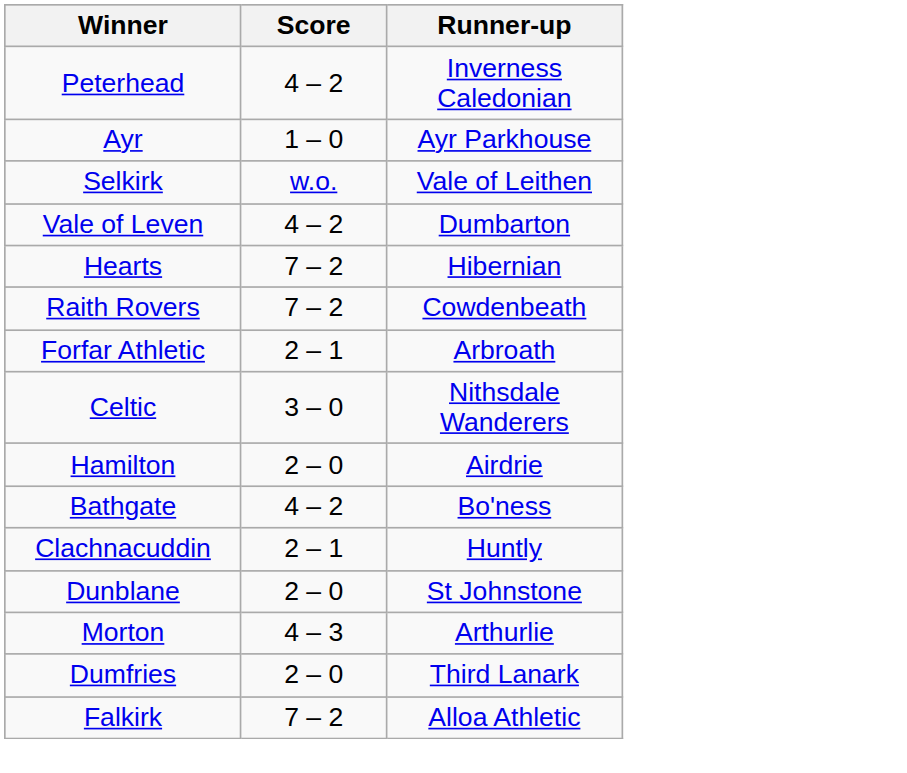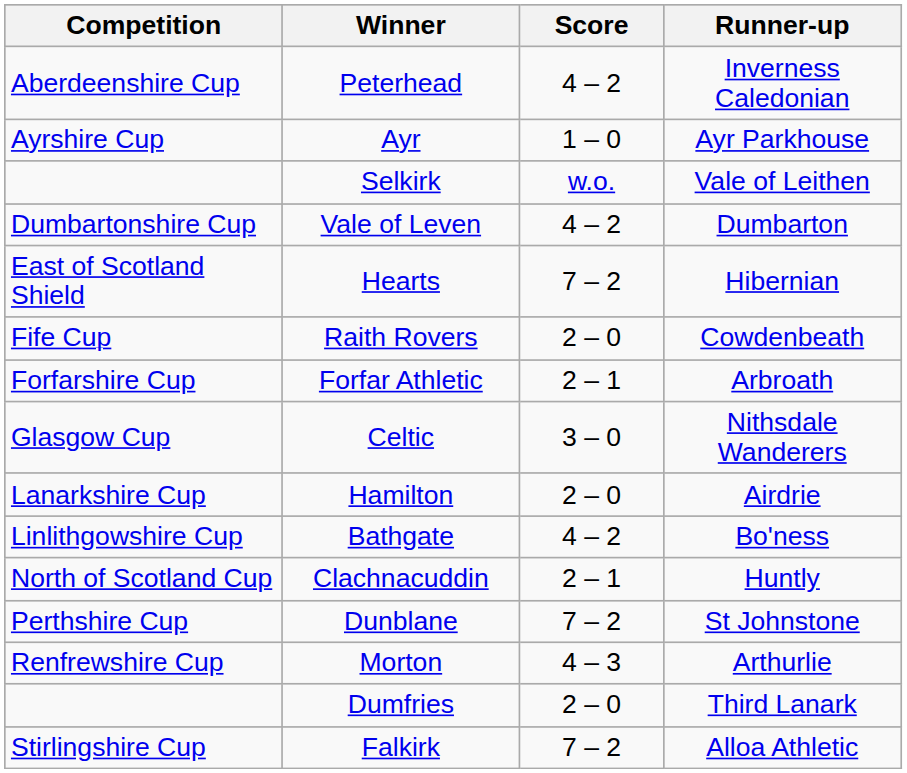 <table class="wikitable" style="text-align: center;">
 <tr>
+<th width=160>Competition</th>
 <th width=135>Winner</th>
 <th width=80>Score</th>
 <th width=135>Runner-up</th>
 </tr>
 <tr>
+<td align=left><a href='#'>Aberdeenshire Cup</a></td>
 <td><a href='#'>Peterhead</a></td>
 <td>4 – 2</td>
 <td><a href='#'>Inverness Caledonian</a></td>
 </tr>
 <tr>
+<td align=left><a href='#'>Ayrshire Cup</a></td>
 <td><a href='#'>Ayr</a></td>
 <td>1 – 0</td>
 <td><a href='#'>Ayr Parkhouse</a></td>
 </tr>
 <tr>
+<td align=left></td>
 <td><a href='#'>Selkirk</a></td>
 <td><a href='#'>w.o.</a></td>
 <td><a href='#'>Vale of Leithen</a></td>
 </tr>
 <tr>
+<td align=left><a href='#'>Dumbartonshire Cup</a></td>
 <td><a href='#'>Vale of Leven</a></td>
 <td>4 – 2</td>
 <td><a href='#'>Dumbarton</a></td>
 </tr>
 <tr>
+<td align=left><a href='#'>East of Scotland Shield</a></td>
 <td><a href='#'>Hearts</a></td>
 <td>7 – 2</td>
 <td><a href='#'>Hibernian</a></td>
 </tr>
 <tr>
+<td align=left><a href='#'>Fife Cup</a></td>
 <td><a href='#'>Raith Rovers</a></td>
-<td>7 – 2</td>
+<td>2 – 0</td>
 <td><a href='#'>Cowdenbeath</a></td>
 </tr>
 <tr>
+<td align=left><a href='#'>Forfarshire Cup</a></td>
 <td><a href='#'>Forfar Athletic</a></td>
 <td>2 – 1</td>
 <td><a href='#'>Arbroath</a></td>
 </tr>
 <tr>
+<td align=left><a href='#'>Glasgow Cup</a></td>
 <td><a href='#'>Celtic</a></td>
 <td>3 – 0</td>
 <td><a href='#'>Nithsdale Wanderers</a></td>
 </tr>
 <tr>
+<td align=left><a href='#'>Lanarkshire Cup</a></td>
 <td><a href='#'>Hamilton</a></td>
 <td>2 – 0</td>
 <td><a href='#'>Airdrie</a></td>
 </tr>
 <tr>
+<td align=left><a href='#'>Linlithgowshire Cup</a></td>
 <td><a href='#'>Bathgate</a></td>
 <td>4 – 2</td>
 <td><a href='#'>Bo'ness</a></td>
 </tr>
 <tr>
+<td align=left><a href='#'>North of Scotland Cup</a></td>
 <td><a href='#'>Clachnacuddin</a></td>
 <td>2 – 1</td>
 <td><a href='#'>Huntly</a></td>
 </tr>
 <tr>
+<td align=left><a href='#'>Perthshire Cup</a></td>
 <td><a href='#'>Dunblane</a></td>
-<td>2 – 0</td>
+<td>7 – 2</td>
 <td><a href='#'>St Johnstone</a></td>
 </tr>
 <tr>
+<td align=left><a href='#'>Renfrewshire Cup</a></td>
 <td><a href='#'>Morton</a></td>
 <td>4 – 3</td>
 <td><a href='#'>Arthurlie</a></td>
 </tr>
 <tr>
+<td align=left></td>
 <td><a href='#'>Dumfries</a></td>
 <td>2 – 0</td>
 <td><a href='#'>Third Lanark</a></td>
 </tr>
 <tr>
+<td align=left><a href='#'>Stirlingshire Cup</a></td>
 <td><a href='#'>Falkirk</a></td>
 <td>7 – 2</td>
 <td><a href='#'>Alloa Athletic</a></td>
 </tr>
 </table>
